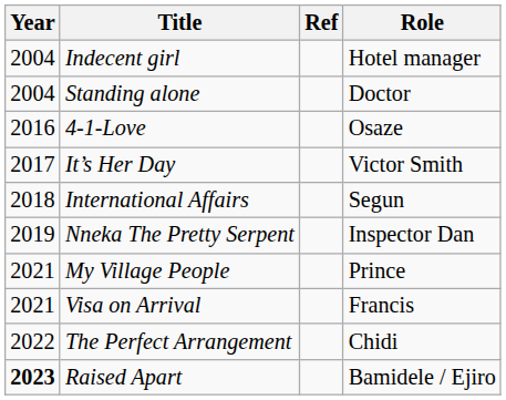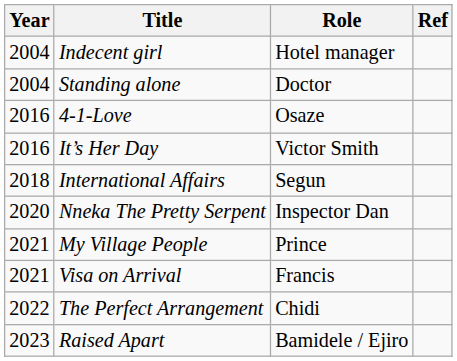 <table class="wikitable">
 <tr>
 <th>Year</th>
 <th>Title</th>
+<th>Role</th>
 <th>Ref</th>
-<th>Role</th>
 </tr>
 <tr>
 <td>2004</td>
 <td><em>Indecent girl</em></td>
+<td>Hotel manager</td>
 <td></td>
-<td>Hotel manager</td>
 </tr>
 <tr>
 <td>2004</td>
 <td><em>Standing alone</em></td>
+<td>Doctor</td>
 <td></td>
-<td>Doctor</td>
 </tr>
 <tr>
 <td>2016</td>
 <td><em>4-1-Love</em></td>
+<td>Osaze</td>
 <td></td>
-<td>Osaze</td>
 </tr>
 <tr>
-<td>2017</td>
+<td>2016</td>
 <td><em>It’s Her Day</em></td>
+<td>Victor Smith</td>
 <td></td>
-<td>Victor Smith</td>
 </tr>
 <tr>
 <td>2018</td>
 <td><em>International Affairs</em></td>
+<td>Segun</td>
 <td></td>
-<td>Segun</td>
 </tr>
 <tr>
-<td>2019</td>
+<td>2020</td>
 <td><em>Nneka The Pretty Serpent</em></td>
+<td>Inspector Dan</td>
 <td></td>
-<td>Inspector Dan</td>
 </tr>
 <tr>
 <td>2021</td>
 <td><em>My Village People</em></td>
+<td>Prince</td>
 <td></td>
-<td>Prince</td>
 </tr>
 <tr>
 <td>2021</td>
 <td><em>Visa on Arrival</em></td>
+<td>Francis</td>
 <td></td>
-<td>Francis</td>
 </tr>
 <tr>
 <td>2022</td>
 <td><em>The Perfect Arrangement</em></td>
+<td>Chidi</td>
 <td></td>
-<td>Chidi</td>
 </tr>
 <tr>
-<td><strong>2023</strong></td>
+<td>2023</td>
 <td><em>Raised Apart</em></td>
+<td>Bamidele / Ejiro</td>
 <td></td>
-<td>Bamidele / Ejiro</td>
 </tr>
 </table>
